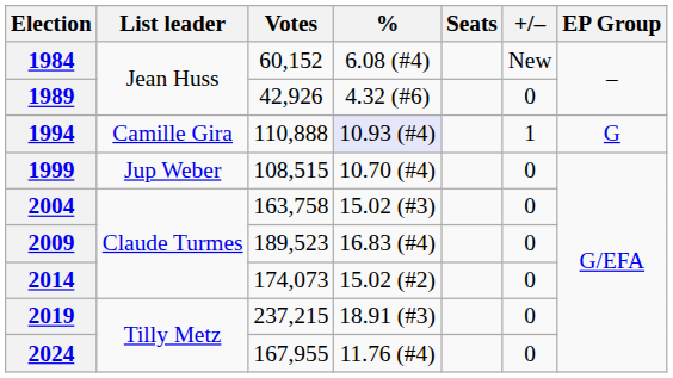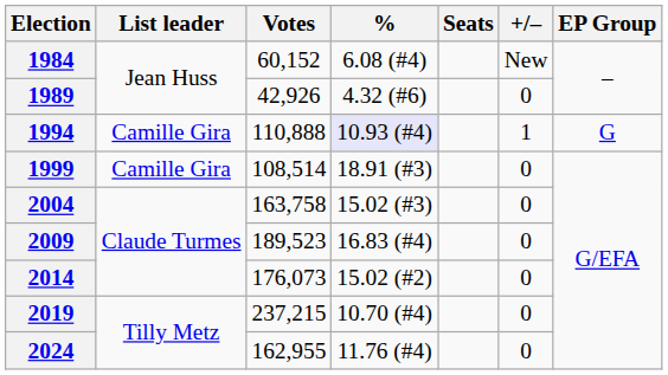 <table class=wikitable style="text-align: center;">
 <tr>
 <th>Election</th>
 <th>List leader</th>
 <th>Votes</th>
 <th>%</th>
 <th>Seats</th>
 <th>+/–</th>
 <th>EP Group</th>
 </tr>
 <tr>
 <th><a href='#'>1984</a></th>
 <td rowspan=2>Jean Huss</td>
 <td>60,152</td>
 <td>6.08 (#4)</td>
 <td></td>
 <td>New</td>
 <td rowspan=2>–</td>
 </tr>
 <tr>
 <th><a href='#'>1989</a></th>
 <td>42,926</td>
 <td>4.32 (#6)</td>
 <td></td>
 <td> 0</td>
 </tr>
 <tr>
 <th><a href='#'>1994</a></th>
 <td><a href='#'>Camille Gira</a></td>
 <td>110,888</td>
 <td style="background: lavender;">10.93 (#4)</td>
 <td></td>
 <td> 1</td>
 <td><a href='#'>G</a></td>
 </tr>
 <tr>
 <th><a href='#'>1999</a></th>
-<td><a href='#'>Jup Weber</a></td>
-<td>108,515</td>
-<td>10.70 (#4)</td>
+<td><a href='#'>Camille Gira</a></td>
+<td>108,514</td>
+<td>18.91 (#3)</td>
 <td></td>
 <td> 0</td>
 <td rowspan=6><a href='#'>G/EFA</a></td>
 </tr>
 <tr>
 <th><a href='#'>2004</a></th>
 <td rowspan=3><a href='#'>Claude Turmes</a></td>
 <td>163,758</td>
 <td>15.02 (#3)</td>
 <td></td>
 <td> 0</td>
 </tr>
 <tr>
 <th><a href='#'>2009</a></th>
 <td>189,523</td>
 <td>16.83 (#4)</td>
 <td></td>
 <td> 0</td>
 </tr>
 <tr>
 <th><a href='#'>2014</a></th>
-<td>174,073</td>
+<td>176,073</td>
 <td>15.02 (#2)</td>
 <td></td>
 <td> 0</td>
 </tr>
 <tr>
 <th><a href='#'>2019</a></th>
 <td rowspan=2><a href='#'>Tilly Metz</a></td>
 <td>237,215</td>
-<td>18.91 (#3)</td>
+<td>10.70 (#4)</td>
 <td></td>
 <td> 0</td>
 </tr>
 <tr>
 <th><a href='#'>2024</a></th>
-<td>167,955</td>
+<td>162,955</td>
 <td>11.76 (#4)</td>
 <td></td>
 <td> 0</td>
 </tr>
 </table>
